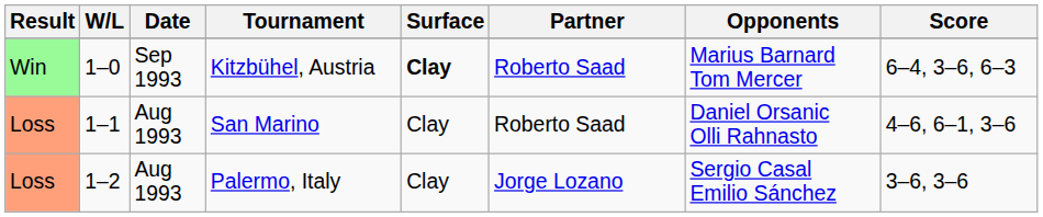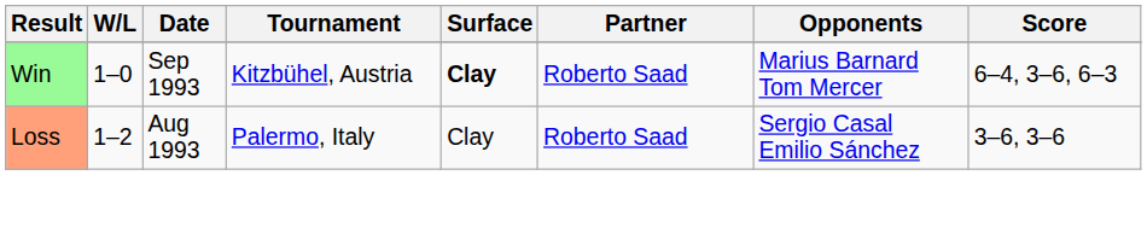 <table class="sortable wikitable">
 <tr>
 <th style="width:40px">Result</th>
 <th style="width:30px" class="unsortable">W/L</th>
 <th style="width:50px">Date</th>
 <th style="width:140px">Tournament</th>
 <th style="width:50px">Surface</th>
 <th style="width:140px">Partner</th>
 <th style="width:140px">Opponents</th>
 <th style="width:110px" class="unsortable">Score</th>
 </tr>
 <tr>
 </tr>
 <tr>
 <td style="background:#98fb98;">Win</td>
 <td>1–0</td>
 <td>Sep 1993</td>
 <td><a href='#'>Kitzbühel</a>, Austria</td>
 <td><strong>Clay</strong></td>
 <td> <a href='#'>Roberto Saad</a></td>
 <td> <a href='#'>Marius Barnard</a> <br>  <a href='#'>Tom Mercer</a></td>
 <td>6–4, 3–6, 6–3</td>
 </tr>
 <tr>
 <td style="background:#ffa07a;">Loss</td>
-<td>1–1</td>
-<td>Aug 1993</td>
-<td><a href='#'>San Marino</a></td>
-<td>Clay</td>
-<td> Roberto Saad</td>
-<td> <a href='#'>Daniel Orsanic</a> <br>  <a href='#'>Olli Rahnasto</a></td>
-<td>4–6, 6–1, 3–6</td>
-</tr>
-<tr>
-<td style="background:#ffa07a;">Loss</td>
 <td>1–2</td>
 <td>Aug 1993</td>
 <td><a href='#'>Palermo</a>, Italy</td>
 <td>Clay</td>
-<td> <a href='#'>Jorge Lozano</a></td>
+<td> <a href='#'>Roberto Saad</a></td>
 <td> <a href='#'>Sergio Casal</a> <br>  <a href='#'>Emilio Sánchez</a></td>
 <td>3–6, 3–6</td>
 </tr>
 </table>
